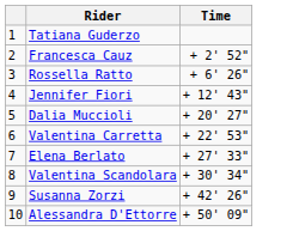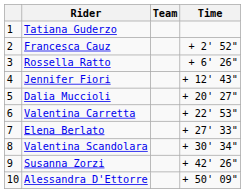 <table class="wikitable">
 <tr>
 <th></th>
 <th>Rider</th>
+<th>Team</th>
 <th>Time</th>
 </tr>
 <tr>
 <td>1</td>
 <td><a href='#'>Tatiana Guderzo</a> </td>
+<td></td>
 <td align="right"></td>
 </tr>
 <tr>
 <td>2</td>
 <td><a href='#'>Francesca Cauz</a> </td>
+<td></td>
 <td align="right">+ 2' 52"</td>
 </tr>
 <tr>
 <td>3</td>
 <td><a href='#'>Rossella Ratto</a></td>
+<td></td>
 <td align="right">+ 6' 26"</td>
 </tr>
 <tr>
 <td>4</td>
 <td><a href='#'>Jennifer Fiori</a></td>
+<td></td>
 <td align="right">+ 12' 43"</td>
 </tr>
 <tr>
 <td>5</td>
 <td><a href='#'>Dalia Muccioli</a></td>
+<td></td>
 <td align="right">+ 20' 27"</td>
 </tr>
 <tr>
 <td>6</td>
 <td><a href='#'>Valentina Carretta</a></td>
+<td></td>
 <td align="right">+ 22' 53"</td>
 </tr>
 <tr>
 <td>7</td>
 <td><a href='#'>Elena Berlato</a></td>
+<td></td>
 <td align="right">+ 27' 33"</td>
 </tr>
 <tr>
 <td>8</td>
 <td><a href='#'>Valentina Scandolara</a></td>
+<td></td>
 <td align="right">+ 30' 34"</td>
 </tr>
 <tr>
 <td>9</td>
 <td><a href='#'>Susanna Zorzi</a></td>
+<td></td>
 <td align="right">+ 42' 26"</td>
 </tr>
 <tr>
 <td>10</td>
 <td><a href='#'>Alessandra D'Ettorre</a></td>
+<td></td>
 <td align="right">+ 50' 09"</td>
 </tr>
 </table>
